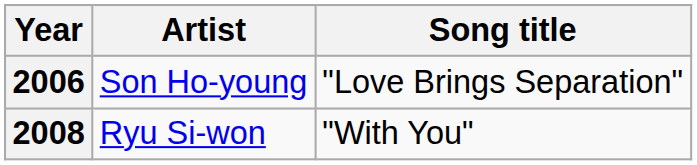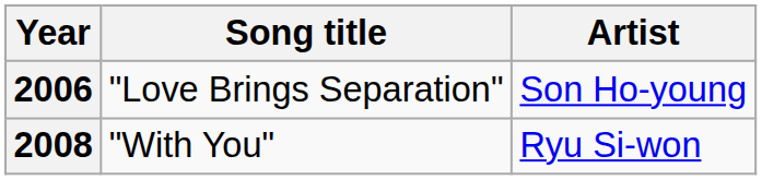 <table class="wikitable plainrowheaders sortable">
 <tr>
 <th scope="col">Year</th>
+<th scope="col">Song title</th>
 <th scope="col">Artist</th>
-<th scope="col">Song title</th>
 </tr>
 <tr>
 <th scope="row">2006</th>
+<td>"Love Brings Separation"</td>
 <td><a href='#'>Son Ho-young</a></td>
-<td>"Love Brings Separation"</td>
 </tr>
 <tr>
 <th scope="row">2008</th>
+<td>"With You"</td>
 <td><a href='#'>Ryu Si-won</a></td>
-<td>"With You"</td>
 </tr>
 </table>
